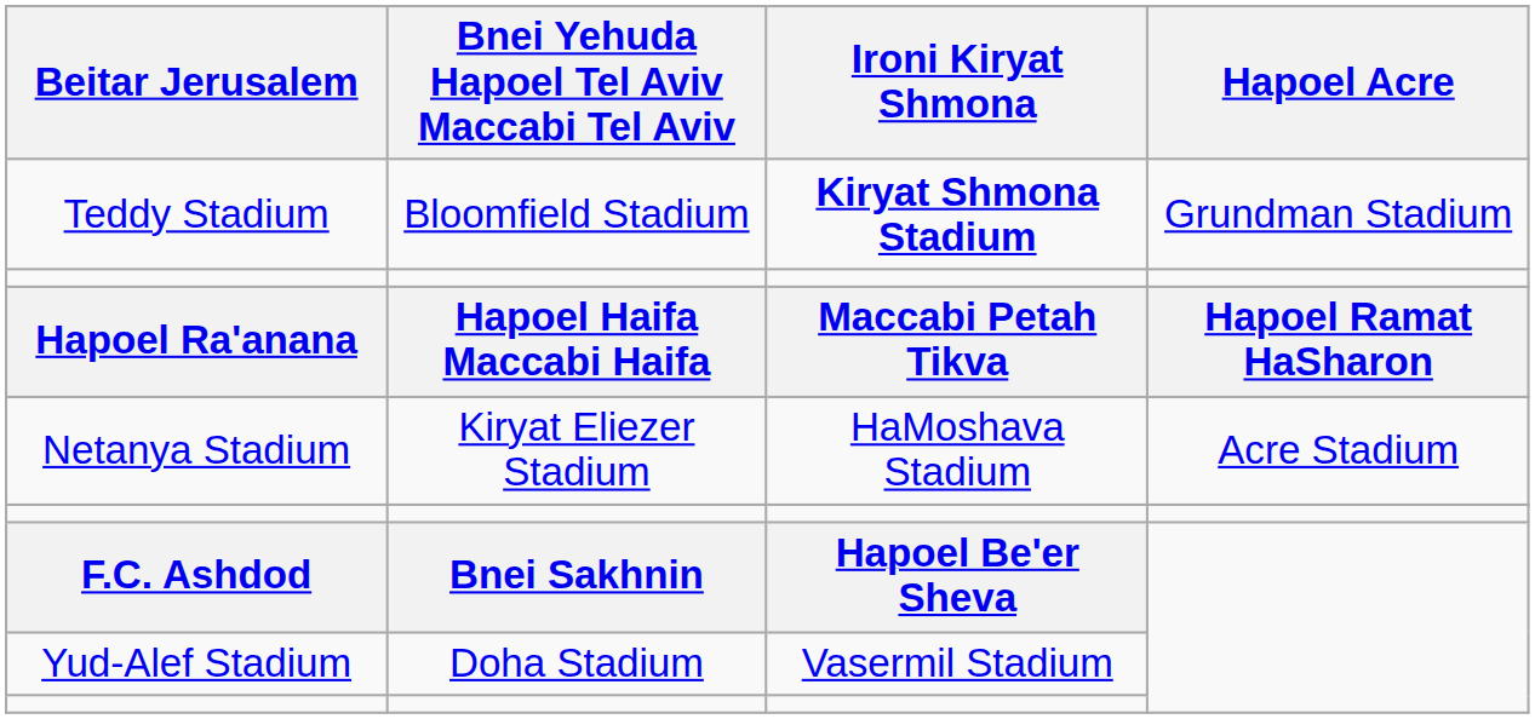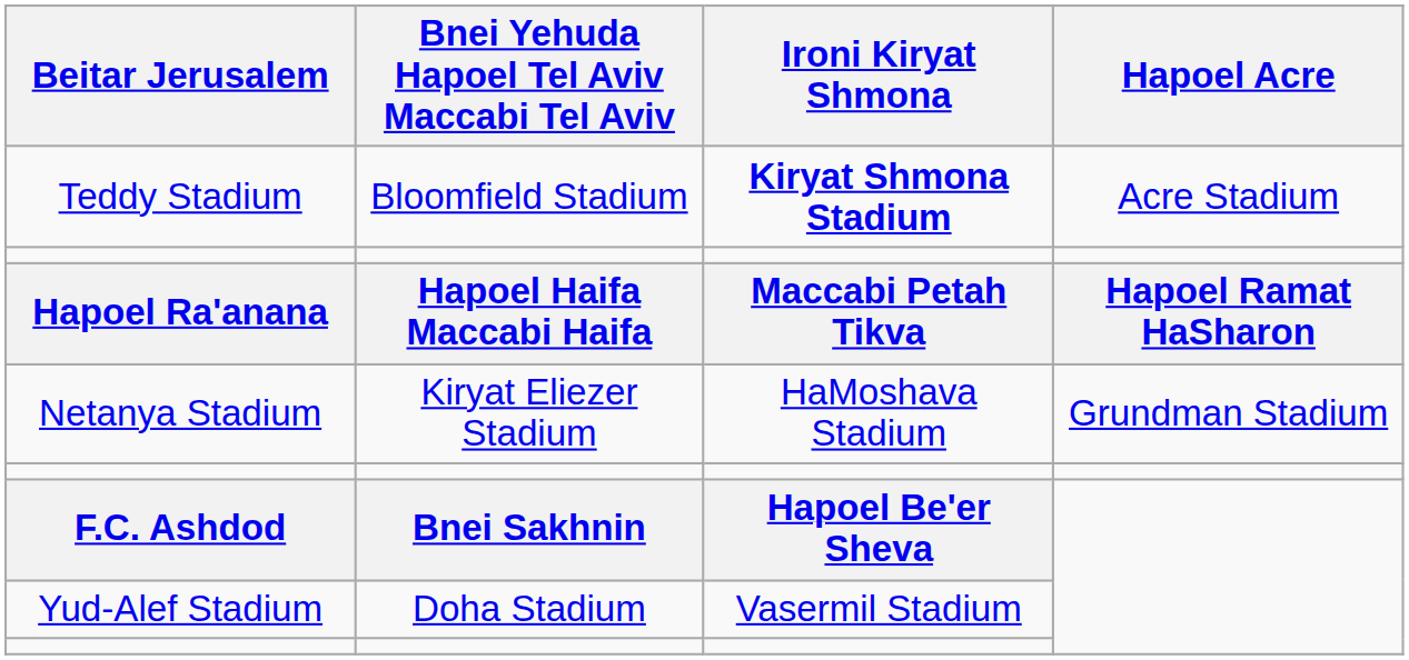 <table class="wikitable" style="text-align:center">
 <tr>
 <th><a href='#'>Beitar Jerusalem</a></th>
 <th><a href='#'>Bnei Yehuda</a><br> <a href='#'>Hapoel Tel Aviv</a><br> <a href='#'>Maccabi Tel Aviv</a></th>
 <th><a href='#'>Ironi Kiryat Shmona</a></th>
 <th><a href='#'>Hapoel Acre</a></th>
 </tr>
 <tr>
 <td width=150><a href='#'>Teddy Stadium</a><br></td>
 <td width=150><a href='#'>Bloomfield Stadium</a><br></td>
 <td><strong><a href='#'>Kiryat Shmona Stadium</a></strong></td>
-<td width=150><a href='#'>Grundman Stadium</a></td>
+<td width=150><a href='#'>Acre Stadium</a></td>
 </tr>
 <tr>
 <td></td>
 <td></td>
 <td></td>
 <td></td>
 </tr>
 <tr>
 <th><a href='#'>Hapoel Ra'anana</a></th>
 <th><a href='#'>Hapoel Haifa</a><br> <a href='#'>Maccabi Haifa</a></th>
 <th><a href='#'>Maccabi Petah Tikva</a></th>
 <th><a href='#'>Hapoel Ramat HaSharon</a></th>
 </tr>
 <tr>
 <td width=150><a href='#'>Netanya Stadium</a><br></td>
 <td width=150><a href='#'>Kiryat Eliezer Stadium</a><br></td>
 <td width=150><a href='#'>HaMoshava Stadium</a></td>
-<td width=150><a href='#'>Acre Stadium</a></td>
+<td width=150><a href='#'>Grundman Stadium</a></td>
 </tr>
 <tr>
 <td></td>
 <td></td>
 <td></td>
 <td></td>
 </tr>
 <tr>
 <th><a href='#'>F.C. Ashdod</a></th>
 <th><a href='#'>Bnei Sakhnin</a></th>
 <th><a href='#'>Hapoel Be'er Sheva</a></th>
 </tr>
 <tr>
 <td width=150><a href='#'>Yud-Alef Stadium</a></td>
 <td width=150><a href='#'>Doha Stadium</a></td>
 <td width=150><a href='#'>Vasermil Stadium</a></td>
 </tr>
 <tr>
 <td></td>
 <td></td>
 <td></td>
 </tr>
 </table>
